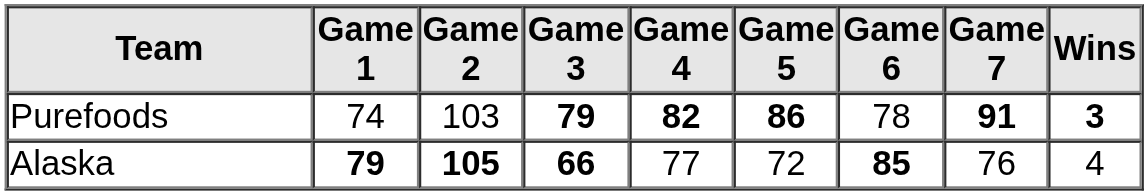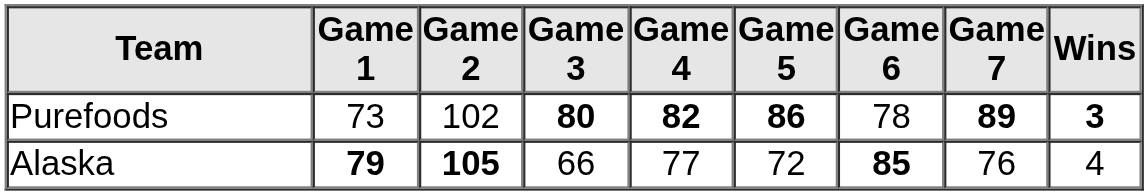 <table border=1 cellspacing=0 width=525 align=center>
 <tr style="text-align:center; background-color:#e6e6e6;">
 <th align=center width=30%>Team</th>
 <th width=8%>Game 1</th>
 <th width=8%>Game 2</th>
 <th width=8%>Game 3</th>
 <th width=8%>Game 4</th>
 <th width=8%>Game 5</th>
 <th width=8%>Game 6</th>
 <th width=8%>Game 7</th>
 <th width=8%>Wins</th>
 </tr>
 <tr style="text-align:center;">
 <td align=left>Purefoods</td>
-<td>74</td>
-<td>103</td>
-<td><strong>79</strong></td>
+<td>73</td>
+<td>102</td>
+<td><strong>80</strong></td>
 <td><strong>82</strong></td>
 <td><strong>86</strong></td>
 <td>78</td>
-<td><strong>91</strong></td>
+<td><strong>89</strong></td>
 <td><strong>3</strong></td>
 </tr>
 <tr style="text-align:center;">
 <td align=left>Alaska</td>
 <td><strong>79</strong></td>
 <td><strong>105</strong></td>
-<td><strong>66</strong></td>
+<td>66</td>
 <td>77</td>
 <td>72</td>
 <td><strong>85</strong></td>
 <td>76</td>
 <td>4</td>
 </tr>
 <tr style="text-align:center; font-size: 85%; background-color:#e6e6e6;">
 </tr>
 </table>
